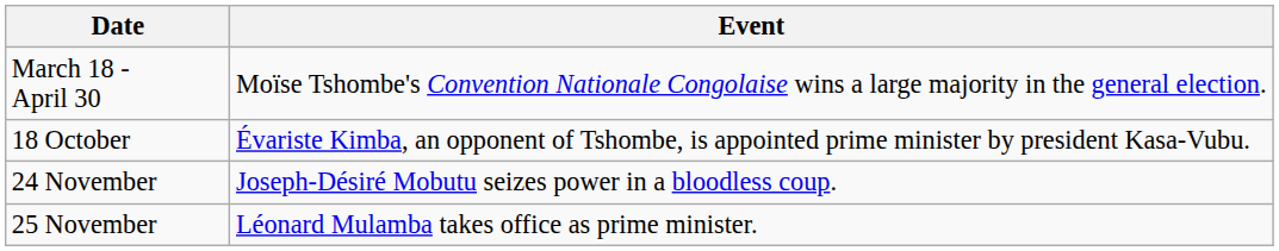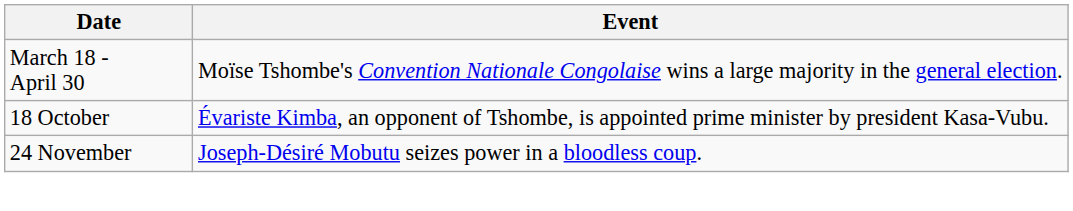 <table class=wikitable>
 <tr>
 <th style="width:8em">Date</th>
 <th>Event</th>
 </tr>
 <tr>
 <td>March 18 -<br>April 30</td>
 <td>Moïse Tshombe's <em><a href='#'>Convention Nationale Congolaise</a></em> wins a large majority in the <a href='#'>general election</a>.</td>
 </tr>
 <tr>
 <td>18 October</td>
 <td><a href='#'>Évariste Kimba</a>, an opponent of Tshombe, is appointed prime minister by president Kasa-Vubu.</td>
 </tr>
 <tr>
 <td>24 November</td>
 <td><a href='#'>Joseph-Désiré Mobutu</a> seizes power in a <a href='#'>bloodless coup</a>.</td>
 </tr>
-<tr>
-<td>25 November</td>
-<td><a href='#'>Léonard Mulamba</a> takes office as prime minister.</td>
-</tr>
 </table>
